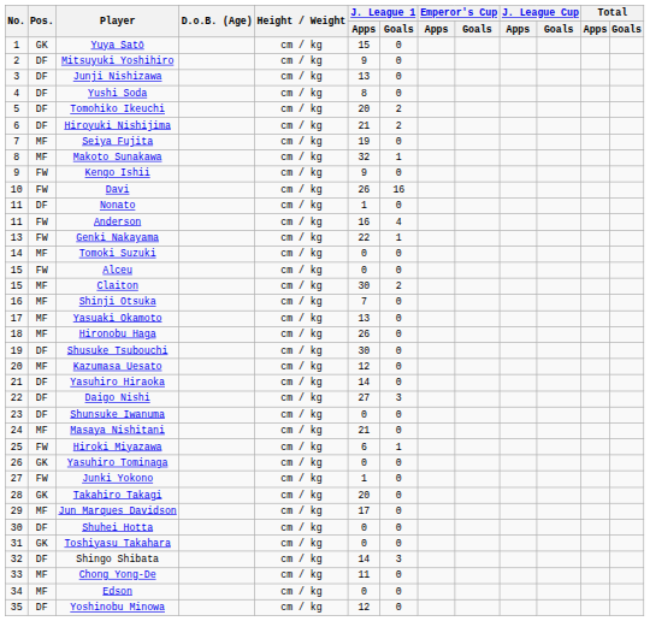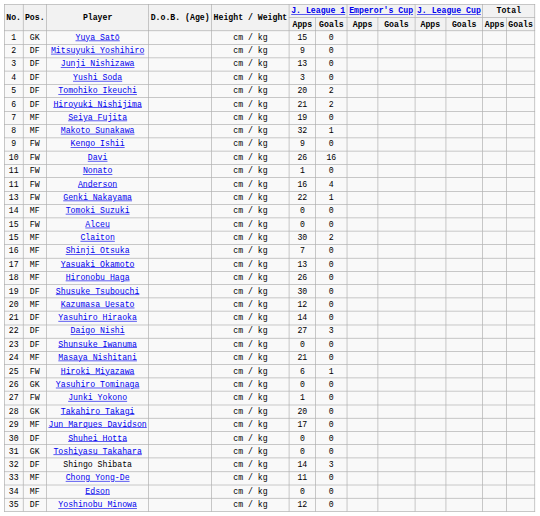 <table class="wikitable" style="text-align:center;">
 <tr>
 <th rowspan="2">No.</th>
 <th rowspan="2">Pos.</th>
 <th rowspan="2">Player</th>
 <th rowspan="2">D.o.B. (Age)</th>
 <th rowspan="2">Height / Weight</th>
 <th colspan="2"><a href='#'>J. League 1</a></th>
 <th colspan="2"><a href='#'>Emperor's Cup</a></th>
 <th colspan="2"><a href='#'>J. League Cup</a></th>
 <th colspan="2">Total</th>
 </tr>
 <tr>
 <th>Apps</th>
 <th>Goals</th>
 <th>Apps</th>
 <th>Goals</th>
 <th>Apps</th>
 <th>Goals</th>
 <th>Apps</th>
 <th>Goals</th>
 </tr>
 <tr>
 <td>1</td>
 <td>GK</td>
 <td><a href='#'>Yuya Satō</a></td>
 <td></td>
 <td>cm / kg</td>
 <td>15</td>
 <td>0</td>
 <td></td>
 <td></td>
 <td></td>
 <td></td>
 <td></td>
 <td></td>
 </tr>
 <tr>
 <td>2</td>
 <td>DF</td>
 <td><a href='#'>Mitsuyuki Yoshihiro</a></td>
 <td></td>
 <td>cm / kg</td>
 <td>9</td>
 <td>0</td>
 <td></td>
 <td></td>
 <td></td>
 <td></td>
 <td></td>
 <td></td>
 </tr>
 <tr>
 <td>3</td>
 <td>DF</td>
 <td><a href='#'>Junji Nishizawa</a></td>
 <td></td>
 <td>cm / kg</td>
 <td>13</td>
 <td>0</td>
 <td></td>
 <td></td>
 <td></td>
 <td></td>
 <td></td>
 <td></td>
 </tr>
 <tr>
 <td>4</td>
 <td>DF</td>
 <td><a href='#'>Yushi Soda</a></td>
 <td></td>
 <td>cm / kg</td>
-<td>8</td>
+<td>3</td>
 <td>0</td>
 <td></td>
 <td></td>
 <td></td>
 <td></td>
 <td></td>
 <td></td>
 </tr>
 <tr>
 <td>5</td>
 <td>DF</td>
 <td><a href='#'>Tomohiko Ikeuchi</a></td>
 <td></td>
 <td>cm / kg</td>
 <td>20</td>
 <td>2</td>
 <td></td>
 <td></td>
 <td></td>
 <td></td>
 <td></td>
 <td></td>
 </tr>
 <tr>
 <td>6</td>
 <td>DF</td>
 <td><a href='#'>Hiroyuki Nishijima</a></td>
 <td></td>
 <td>cm / kg</td>
 <td>21</td>
 <td>2</td>
 <td></td>
 <td></td>
 <td></td>
 <td></td>
 <td></td>
 <td></td>
 </tr>
 <tr>
 <td>7</td>
 <td>MF</td>
 <td><a href='#'>Seiya Fujita</a></td>
 <td></td>
 <td>cm / kg</td>
 <td>19</td>
 <td>0</td>
 <td></td>
 <td></td>
 <td></td>
 <td></td>
 <td></td>
 <td></td>
 </tr>
 <tr>
 <td>8</td>
 <td>MF</td>
 <td><a href='#'>Makoto Sunakawa</a></td>
 <td></td>
 <td>cm / kg</td>
 <td>32</td>
 <td>1</td>
 <td></td>
 <td></td>
 <td></td>
 <td></td>
 <td></td>
 <td></td>
 </tr>
 <tr>
 <td>9</td>
 <td>FW</td>
 <td><a href='#'>Kengo Ishii</a></td>
 <td></td>
 <td>cm / kg</td>
 <td>9</td>
 <td>0</td>
 <td></td>
 <td></td>
 <td></td>
 <td></td>
 <td></td>
 <td></td>
 </tr>
 <tr>
 <td>10</td>
 <td>FW</td>
 <td><a href='#'>Davi</a></td>
 <td></td>
 <td>cm / kg</td>
 <td>26</td>
 <td>16</td>
 <td></td>
 <td></td>
 <td></td>
 <td></td>
 <td></td>
 <td></td>
 </tr>
 <tr>
 <td>11</td>
-<td>DF</td>
+<td>FW</td>
 <td><a href='#'>Nonato</a></td>
 <td></td>
 <td>cm / kg</td>
 <td>1</td>
 <td>0</td>
 <td></td>
 <td></td>
 <td></td>
 <td></td>
 <td></td>
 <td></td>
 </tr>
 <tr>
 <td>11</td>
 <td>FW</td>
 <td><a href='#'>Anderson</a></td>
 <td></td>
 <td>cm / kg</td>
 <td>16</td>
 <td>4</td>
 <td></td>
 <td></td>
 <td></td>
 <td></td>
 <td></td>
 <td></td>
 </tr>
 <tr>
 <td>13</td>
 <td>FW</td>
 <td><a href='#'>Genki Nakayama</a></td>
 <td></td>
 <td>cm / kg</td>
 <td>22</td>
 <td>1</td>
 <td></td>
 <td></td>
 <td></td>
 <td></td>
 <td></td>
 <td></td>
 </tr>
 <tr>
 <td>14</td>
 <td>MF</td>
 <td><a href='#'>Tomoki Suzuki</a></td>
 <td></td>
 <td>cm / kg</td>
 <td>0</td>
 <td>0</td>
 <td></td>
 <td></td>
 <td></td>
 <td></td>
 <td></td>
 <td></td>
 </tr>
 <tr>
 <td>15</td>
 <td>FW</td>
 <td><a href='#'>Alceu</a></td>
 <td></td>
 <td>cm / kg</td>
 <td>0</td>
 <td>0</td>
 <td></td>
 <td></td>
 <td></td>
 <td></td>
 <td></td>
 <td></td>
 </tr>
 <tr>
 <td>15</td>
 <td>MF</td>
 <td><a href='#'>Claiton</a></td>
 <td></td>
 <td>cm / kg</td>
 <td>30</td>
 <td>2</td>
 <td></td>
 <td></td>
 <td></td>
 <td></td>
 <td></td>
 <td></td>
 </tr>
 <tr>
 <td>16</td>
 <td>MF</td>
 <td><a href='#'>Shinji Otsuka</a></td>
 <td></td>
 <td>cm / kg</td>
 <td>7</td>
 <td>0</td>
 <td></td>
 <td></td>
 <td></td>
 <td></td>
 <td></td>
 <td></td>
 </tr>
 <tr>
 <td>17</td>
 <td>MF</td>
 <td><a href='#'>Yasuaki Okamoto</a></td>
 <td></td>
 <td>cm / kg</td>
 <td>13</td>
 <td>0</td>
 <td></td>
 <td></td>
 <td></td>
 <td></td>
 <td></td>
 <td></td>
 </tr>
 <tr>
 <td>18</td>
 <td>MF</td>
 <td><a href='#'>Hironobu Haga</a></td>
 <td></td>
 <td>cm / kg</td>
 <td>26</td>
 <td>0</td>
 <td></td>
 <td></td>
 <td></td>
 <td></td>
 <td></td>
 <td></td>
 </tr>
 <tr>
 <td>19</td>
 <td>DF</td>
 <td><a href='#'>Shusuke Tsubouchi</a></td>
 <td></td>
 <td>cm / kg</td>
 <td>30</td>
 <td>0</td>
 <td></td>
 <td></td>
 <td></td>
 <td></td>
 <td></td>
 <td></td>
 </tr>
 <tr>
 <td>20</td>
 <td>MF</td>
 <td><a href='#'>Kazumasa Uesato</a></td>
 <td></td>
 <td>cm / kg</td>
 <td>12</td>
 <td>0</td>
 <td></td>
 <td></td>
 <td></td>
 <td></td>
 <td></td>
 <td></td>
 </tr>
 <tr>
 <td>21</td>
 <td>DF</td>
 <td><a href='#'>Yasuhiro Hiraoka</a></td>
 <td></td>
 <td>cm / kg</td>
 <td>14</td>
 <td>0</td>
 <td></td>
 <td></td>
 <td></td>
 <td></td>
 <td></td>
 <td></td>
 </tr>
 <tr>
 <td>22</td>
 <td>DF</td>
 <td><a href='#'>Daigo Nishi</a></td>
 <td></td>
 <td>cm / kg</td>
 <td>27</td>
 <td>3</td>
 <td></td>
 <td></td>
 <td></td>
 <td></td>
 <td></td>
 <td></td>
 </tr>
 <tr>
 <td>23</td>
 <td>DF</td>
 <td><a href='#'>Shunsuke Iwanuma</a></td>
 <td></td>
 <td>cm / kg</td>
 <td>0</td>
 <td>0</td>
 <td></td>
 <td></td>
 <td></td>
 <td></td>
 <td></td>
 <td></td>
 </tr>
 <tr>
 <td>24</td>
 <td>MF</td>
 <td><a href='#'>Masaya Nishitani</a></td>
 <td></td>
 <td>cm / kg</td>
 <td>21</td>
 <td>0</td>
 <td></td>
 <td></td>
 <td></td>
 <td></td>
 <td></td>
 <td></td>
 </tr>
 <tr>
 <td>25</td>
 <td>FW</td>
 <td><a href='#'>Hiroki Miyazawa</a></td>
 <td></td>
 <td>cm / kg</td>
 <td>6</td>
 <td>1</td>
 <td></td>
 <td></td>
 <td></td>
 <td></td>
 <td></td>
 <td></td>
 </tr>
 <tr>
 <td>26</td>
 <td>GK</td>
 <td><a href='#'>Yasuhiro Tominaga</a></td>
 <td></td>
 <td>cm / kg</td>
 <td>0</td>
 <td>0</td>
 <td></td>
 <td></td>
 <td></td>
 <td></td>
 <td></td>
 <td></td>
 </tr>
 <tr>
 <td>27</td>
 <td>FW</td>
 <td><a href='#'>Junki Yokono</a></td>
 <td></td>
 <td>cm / kg</td>
 <td>1</td>
 <td>0</td>
 <td></td>
 <td></td>
 <td></td>
 <td></td>
 <td></td>
 <td></td>
 </tr>
 <tr>
 <td>28</td>
 <td>GK</td>
 <td><a href='#'>Takahiro Takagi</a></td>
 <td></td>
 <td>cm / kg</td>
 <td>20</td>
 <td>0</td>
 <td></td>
 <td></td>
 <td></td>
 <td></td>
 <td></td>
 <td></td>
 </tr>
 <tr>
 <td>29</td>
 <td>MF</td>
 <td><a href='#'>Jun Marques Davidson</a></td>
 <td></td>
 <td>cm / kg</td>
 <td>17</td>
 <td>0</td>
 <td></td>
 <td></td>
 <td></td>
 <td></td>
 <td></td>
 <td></td>
 </tr>
 <tr>
 <td>30</td>
 <td>DF</td>
 <td><a href='#'>Shuhei Hotta</a></td>
 <td></td>
 <td>cm / kg</td>
 <td>0</td>
 <td>0</td>
 <td></td>
 <td></td>
 <td></td>
 <td></td>
 <td></td>
 <td></td>
 </tr>
 <tr>
 <td>31</td>
 <td>GK</td>
 <td><a href='#'>Toshiyasu Takahara</a></td>
 <td></td>
 <td>cm / kg</td>
 <td>0</td>
 <td>0</td>
 <td></td>
 <td></td>
 <td></td>
 <td></td>
 <td></td>
 <td></td>
 </tr>
 <tr>
 <td>32</td>
 <td>DF</td>
 <td>Shingo Shibata</td>
 <td></td>
 <td>cm / kg</td>
 <td>14</td>
 <td>3</td>
 <td></td>
 <td></td>
 <td></td>
 <td></td>
 <td></td>
 <td></td>
 </tr>
 <tr>
 <td>33</td>
 <td>MF</td>
 <td><a href='#'>Chong Yong-De</a></td>
 <td></td>
 <td>cm / kg</td>
 <td>11</td>
 <td>0</td>
 <td></td>
 <td></td>
 <td></td>
 <td></td>
 <td></td>
 <td></td>
 </tr>
 <tr>
 <td>34</td>
 <td>MF</td>
 <td><a href='#'>Edson</a></td>
 <td></td>
 <td>cm / kg</td>
 <td>0</td>
 <td>0</td>
 <td></td>
 <td></td>
 <td></td>
 <td></td>
 <td></td>
 <td></td>
 </tr>
 <tr>
 <td>35</td>
 <td>DF</td>
 <td><a href='#'>Yoshinobu Minowa</a></td>
 <td></td>
 <td>cm / kg</td>
 <td>12</td>
 <td>0</td>
 <td></td>
 <td></td>
 <td></td>
 <td></td>
 <td></td>
 <td></td>
 </tr>
 </table>
